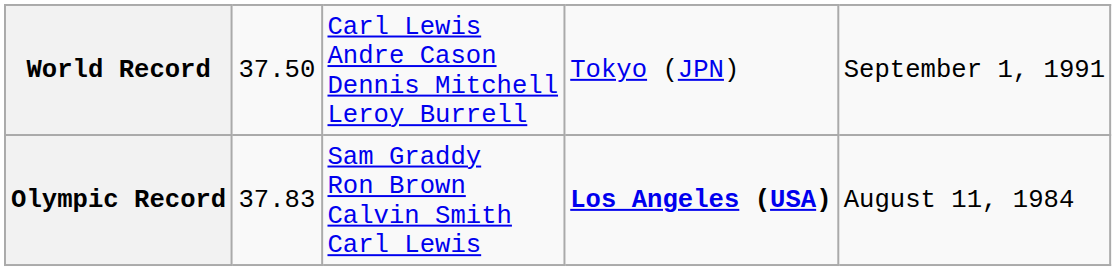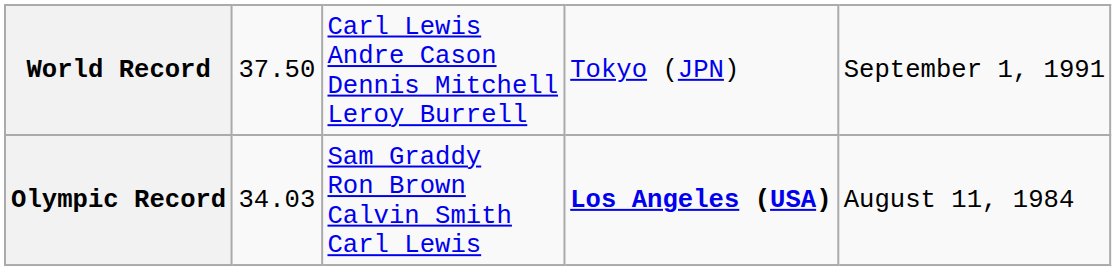 <table class="wikitable" style="text-align:left">
 <tr>
 <th>World Record</th>
 <td>37.50</td>
 <td> <a href='#'>Carl Lewis</a><br> <a href='#'>Andre Cason</a><br> <a href='#'>Dennis Mitchell</a><br> <a href='#'>Leroy Burrell</a></td>
 <td><a href='#'>Tokyo</a> (<a href='#'>JPN</a>)</td>
 <td>September 1, 1991</td>
 </tr>
 <tr>
 <th>Olympic Record</th>
-<td>37.83</td>
+<td>34.03</td>
 <td> <a href='#'>Sam Graddy</a><br> <a href='#'>Ron Brown</a><br> <a href='#'>Calvin Smith</a><br> <a href='#'>Carl Lewis</a></td>
 <td><strong><a href='#'>Los Angeles</a> (<a href='#'>USA</a>)</strong></td>
 <td>August 11, 1984</td>
 </tr>
 </table>
